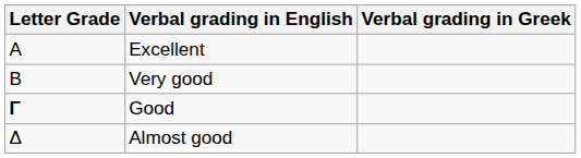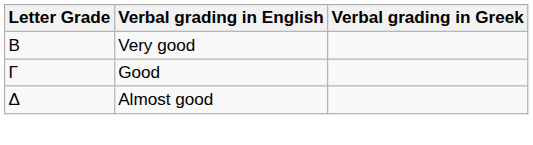 <table class="wikitable">
 <tr>
 <th>Letter Grade</th>
 <th>Verbal grading in English</th>
 <th>Verbal grading in Greek</th>
 </tr>
 <tr>
-<td>Α</td>
-<td>Excellent</td>
-<td></td>
-</tr>
-<tr>
 <td>Β</td>
 <td>Very good</td>
 <td></td>
 </tr>
 <tr>
-<td><strong>Γ</strong></td>
+<td>Γ</td>
 <td>Good</td>
 <td></td>
 </tr>
 <tr>
 <td>Δ</td>
 <td>Almost good</td>
 <td></td>
 </tr>
 </table>
